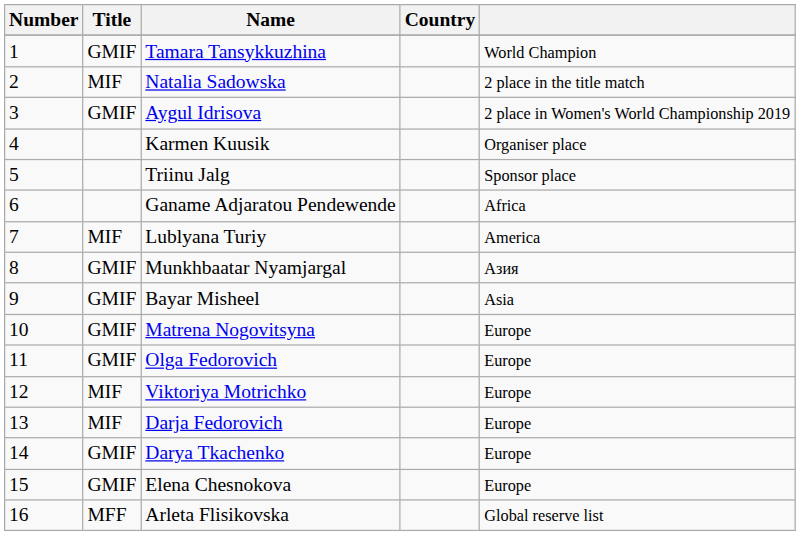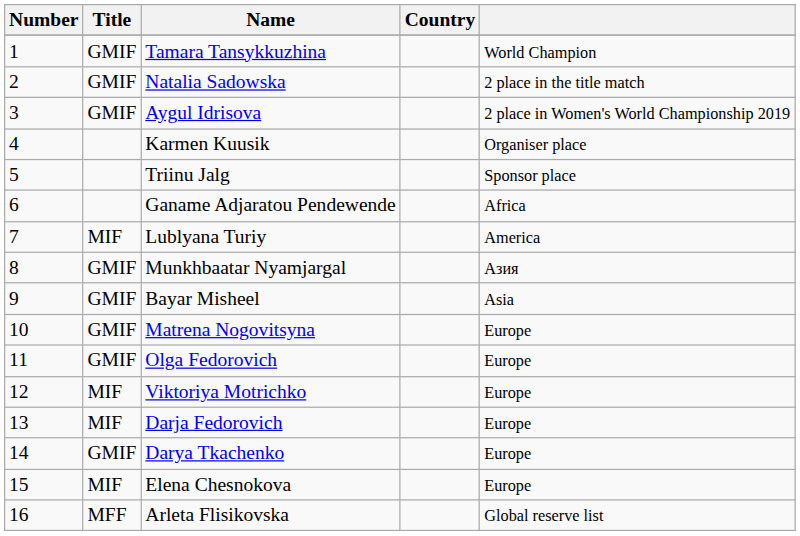 <table class=wikitable style="text-align: left;">
 <tr>
 <th>Number</th>
 <th>Title</th>
 <th>Name</th>
 <th>Country</th>
 <th></th>
 </tr>
 <tr>
 </tr>
 <tr align="left">
 <td>1</td>
 <td>GMIF</td>
 <td><a href='#'>Tamara Tansykkuzhina</a></td>
 <td></td>
 <td><small>World Champion</small></td>
 </tr>
 <tr align="left">
 <td>2</td>
-<td>MIF</td>
+<td>GMIF</td>
 <td><a href='#'>Natalia Sadowska</a></td>
 <td></td>
 <td><small>2 place in the title match</small></td>
 </tr>
 <tr align="left">
 <td>3</td>
 <td>GMIF</td>
 <td><a href='#'>Aygul Idrisova</a></td>
 <td></td>
 <td><small>2 place in Women's World Championship 2019</small></td>
 </tr>
 <tr align="left">
 <td>4</td>
 <td></td>
 <td>Karmen Kuusik</td>
 <td></td>
 <td><small>Organiser place</small></td>
 </tr>
 <tr align="left">
 <td>5</td>
 <td></td>
 <td>Triinu Jalg</td>
 <td></td>
 <td><small>Sponsor place</small></td>
 </tr>
 <tr align="left">
 <td>6</td>
 <td></td>
 <td>Ganame Adjaratou Pendewende</td>
 <td></td>
 <td><small>Africa</small></td>
 </tr>
 <tr align="left">
 <td>7</td>
 <td>MIF</td>
 <td>Lublyana Turiy</td>
 <td></td>
 <td><small>America</small></td>
 </tr>
 <tr align="left">
 <td>8</td>
 <td>GMIF</td>
 <td>Munkhbaatar Nyamjargal</td>
 <td></td>
 <td><small>Азия</small></td>
 </tr>
 <tr align="left">
 <td>9</td>
 <td>GMIF</td>
 <td>Bayar Misheel</td>
 <td></td>
 <td><small>Asia</small></td>
 </tr>
 <tr align="left">
 <td>10</td>
 <td>GMIF</td>
 <td><a href='#'>Matrena Nogovitsyna</a></td>
 <td></td>
 <td><small>Europe</small></td>
 </tr>
 <tr align="left">
 <td>11</td>
 <td>GMIF</td>
 <td><a href='#'>Olga Fedorovich</a></td>
 <td></td>
 <td><small>Europe</small></td>
 </tr>
 <tr align="left">
 <td>12</td>
 <td>MIF</td>
 <td><a href='#'>Viktoriya Motrichko</a></td>
 <td></td>
 <td><small>Europe</small></td>
 </tr>
 <tr align="left">
 <td>13</td>
 <td>MIF</td>
 <td><a href='#'>Darja Fedorovich</a></td>
 <td></td>
 <td><small>Europe</small></td>
 </tr>
 <tr align="left">
 <td>14</td>
 <td>GMIF</td>
 <td><a href='#'>Darya Tkachenko</a></td>
 <td></td>
 <td><small>Europe</small></td>
 </tr>
 <tr align="left">
 <td>15</td>
-<td>GMIF</td>
+<td>MIF</td>
 <td>Elena Chesnokova</td>
 <td></td>
 <td><small>Europe</small></td>
 </tr>
 <tr align="left">
 <td>16</td>
 <td>MFF</td>
 <td>Arleta Flisikovska</td>
 <td></td>
 <td><small>Global reserve list</small></td>
 </tr>
 </table>
